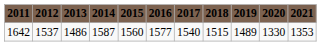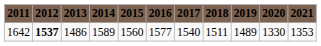 <table class="wikitable" border="1">
 <tr align="center" style="background:#7C6250;">
 <td><strong>2011</strong></td>
 <td><strong>2012</strong></td>
 <td><strong>2013</strong></td>
 <td><strong>2014</strong></td>
 <td><strong>2015</strong></td>
 <td><strong>2016</strong></td>
 <td><strong>2017</strong></td>
 <td><strong>2018</strong></td>
 <td><strong>2019</strong></td>
 <td><strong>2020</strong></td>
 <td><strong>2021</strong></td>
 </tr>
 <tr>
 <td>1642</td>
-<td>1537</td>
+<td><strong>1537</strong></td>
 <td>1486</td>
-<td>1587</td>
+<td>1589</td>
 <td>1560</td>
 <td>1577</td>
 <td>1540</td>
-<td>1515</td>
+<td>1511</td>
 <td>1489</td>
 <td>1330</td>
 <td>1353</td>
 </tr>
 </table>
